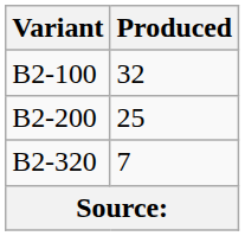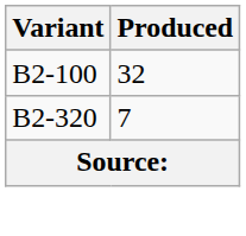 <table class="wikitable sortable">
 <tr>
 <th>Variant</th>
 <th>Produced</th>
 </tr>
 <tr>
 <td>B2-100</td>
 <td>32</td>
 </tr>
 <tr>
-<td>B2-200</td>
-<td>25</td>
-</tr>
-<tr>
 <td>B2-320</td>
 <td>7</td>
 </tr>
 <tr>
 <th colspan=2>Source:</th>
 </tr>
 </table>
